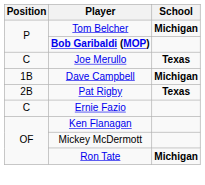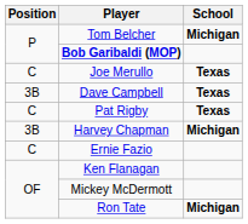 <table class="wikitable" style=text-align:center>
 <tr>
 <th>Position</th>
 <th>Player</th>
 <th>School</th>
 </tr>
 <tr>
 <td rowspan=2>P</td>
 <td><a href='#'>Tom Belcher</a></td>
 <td style=><strong>Michigan</strong></td>
 </tr>
 <tr>
 <td><strong><a href='#'>Bob Garibaldi</a> (<a href='#'>MOP</a>)</strong></td>
 <td style=></td>
 </tr>
 <tr>
 <td>C</td>
 <td><a href='#'>Joe Merullo</a></td>
 <td style=><strong>Texas</strong></td>
 </tr>
 <tr>
-<td>1B</td>
+<td>3B</td>
 <td><a href='#'>Dave Campbell</a></td>
-<td style=><strong>Michigan</strong></td>
+<td style=><strong>Texas</strong></td>
 </tr>
 <tr>
-<td>2B</td>
+<td>C</td>
 <td><a href='#'>Pat Rigby</a></td>
 <td style=><strong>Texas</strong></td>
+</tr>
+<tr>
+<td>3B</td>
+<td><a href='#'>Harvey Chapman</a></td>
+<td style=><strong>Michigan</strong></td>
 </tr>
 <tr>
 <td>C</td>
 <td><a href='#'>Ernie Fazio</a></td>
 <td style=></td>
 </tr>
 <tr>
 <td rowspan=3>OF</td>
 <td><a href='#'>Ken Flanagan</a></td>
 <td style=></td>
 </tr>
 <tr>
 <td>Mickey McDermott</td>
 <td style=></td>
 </tr>
 <tr>
 <td><a href='#'>Ron Tate</a></td>
 <td style=><strong>Michigan</strong></td>
 </tr>
 </table>
